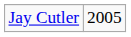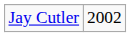 <table class="wikitable">
 <tr>
 </tr>
 <tr>
 <td><a href='#'>Jay Cutler</a></td>
-<td>2005</td>
+<td>2002</td>
 </tr>
 </table>
